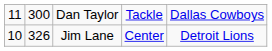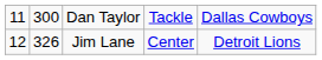 <table class="wikitable" style="text-align:center">
 <tr>
 <td>11</td>
 <td>300</td>
 <td>Dan Taylor</td>
 <td><a href='#'>Tackle</a></td>
 <td><a href='#'>Dallas Cowboys</a></td>
 </tr>
 <tr>
-<td>10</td>
+<td>12</td>
 <td>326</td>
 <td>Jim Lane</td>
 <td><a href='#'>Center</a></td>
 <td><a href='#'>Detroit Lions</a></td>
 </tr>
 </table>
